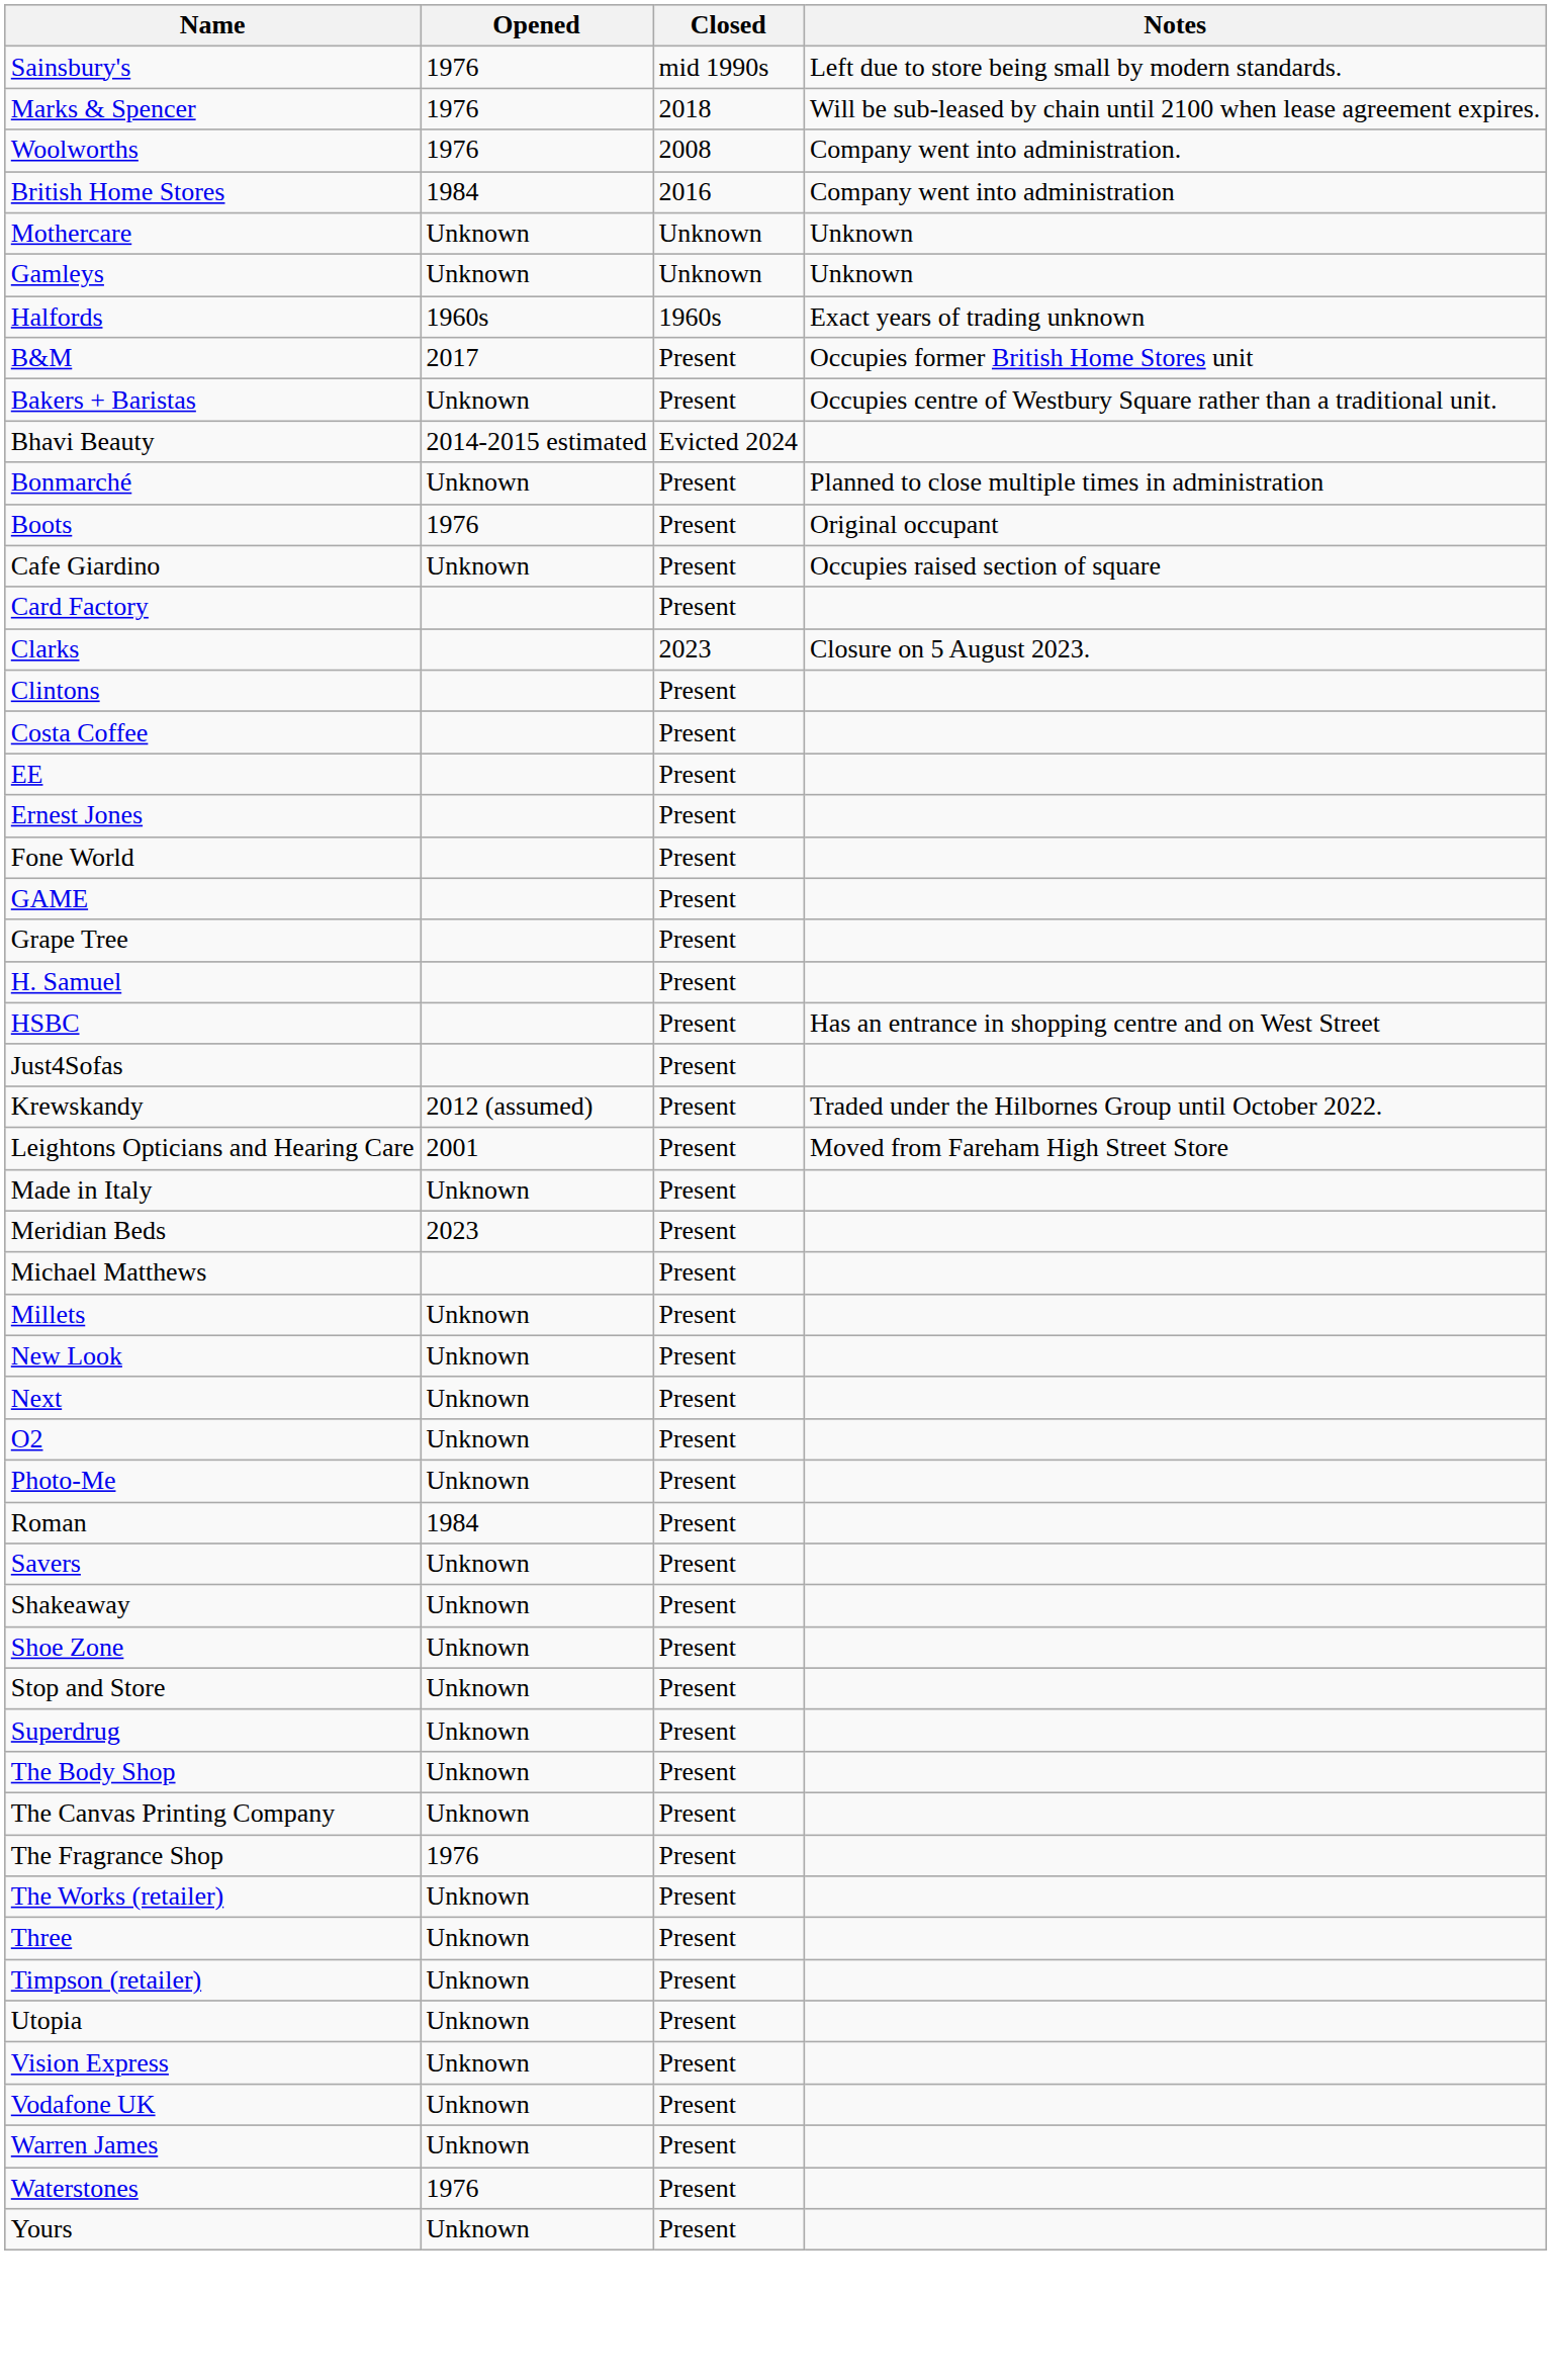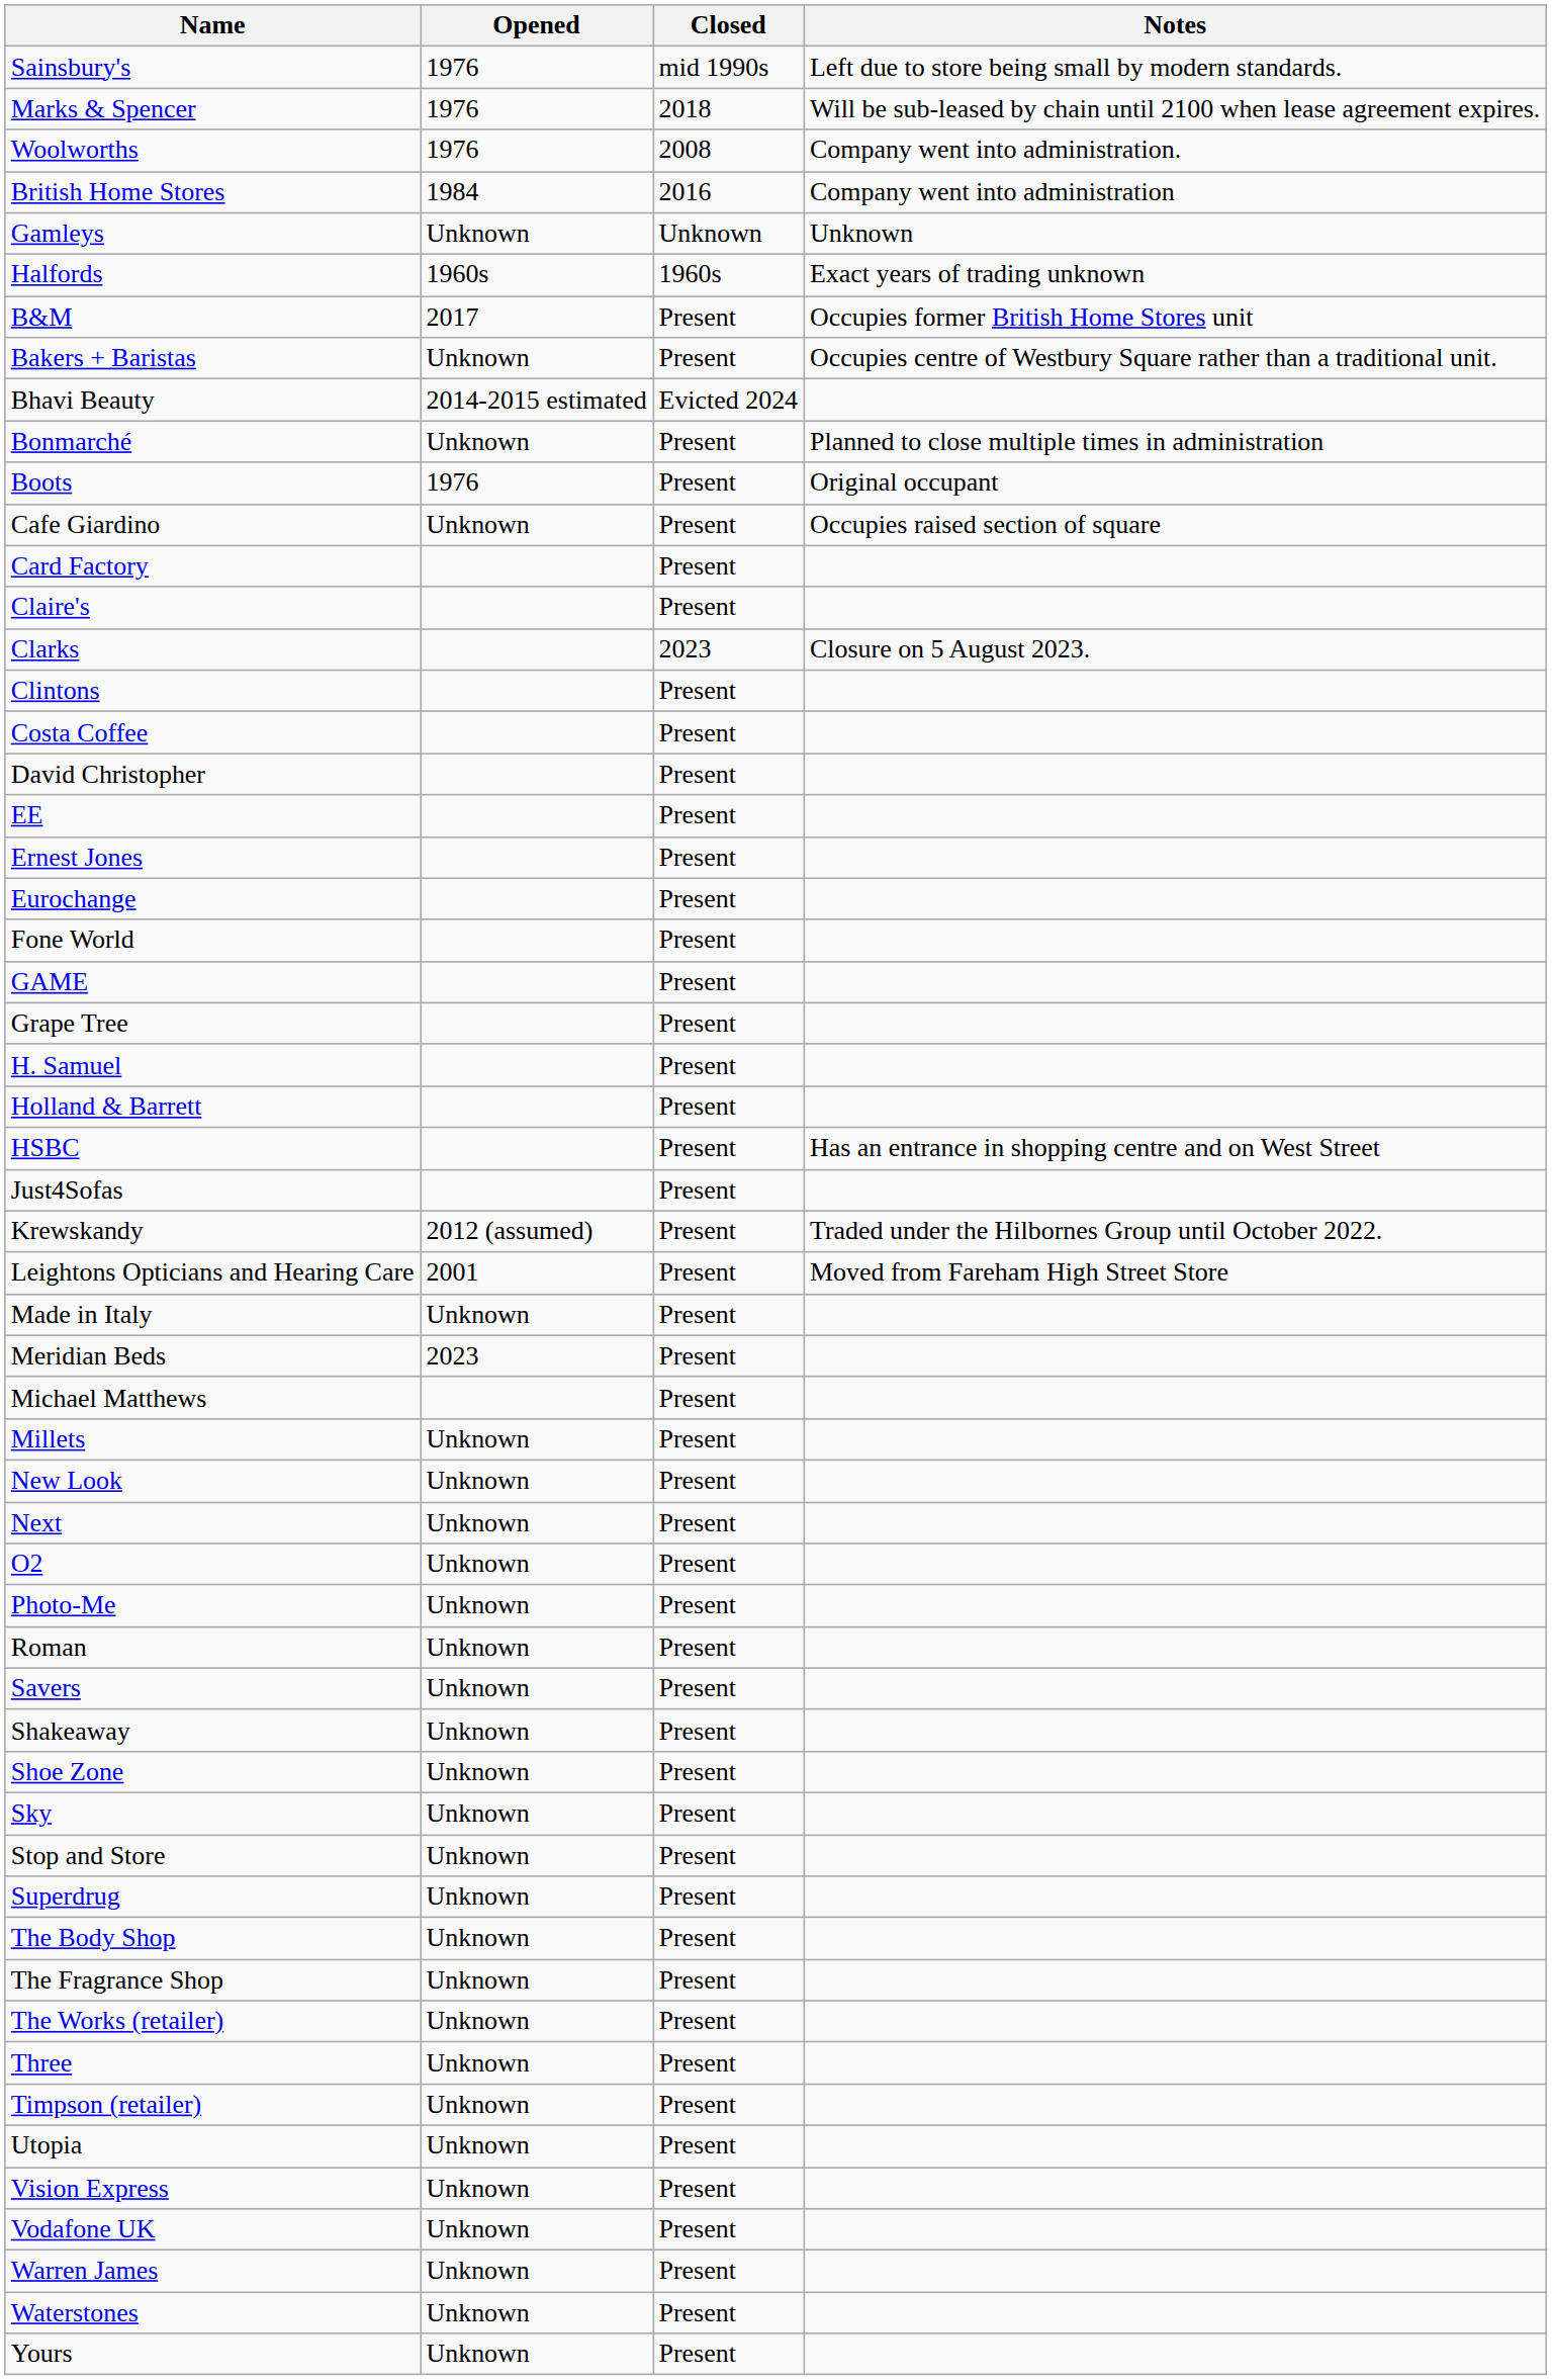 <table class="wikitable mw-collapsible mw-collapsed">
 <tr>
 <th>Name</th>
 <th>Opened</th>
 <th>Closed</th>
 <th>Notes</th>
 </tr>
 <tr>
 <td><a href='#'>Sainsbury's</a></td>
 <td>1976</td>
 <td>mid 1990s</td>
 <td>Left due to store being small by modern standards.</td>
 </tr>
 <tr>
 <td><a href='#'>Marks & Spencer</a></td>
 <td>1976</td>
 <td>2018</td>
 <td>Will be sub-leased by chain until 2100 when lease agreement expires.</td>
 </tr>
 <tr>
 <td><a href='#'>Woolworths</a></td>
 <td>1976</td>
 <td>2008</td>
 <td>Company went into administration.</td>
 </tr>
 <tr>
 <td><a href='#'>British Home Stores</a></td>
 <td>1984</td>
 <td>2016</td>
 <td>Company went into administration</td>
-</tr>
-<tr>
-<td><a href='#'>Mothercare</a></td>
-<td>Unknown</td>
-<td>Unknown</td>
-<td>Unknown</td>
 </tr>
 <tr>
 <td><a href='#'>Gamleys</a></td>
 <td>Unknown</td>
 <td>Unknown</td>
 <td>Unknown</td>
 </tr>
 <tr>
 <td><a href='#'>Halfords</a></td>
 <td>1960s</td>
 <td>1960s</td>
 <td>Exact years of trading unknown</td>
 </tr>
 <tr>
 <td><a href='#'>B&M</a></td>
 <td>2017</td>
 <td>Present</td>
 <td>Occupies former <a href='#'>British Home Stores</a> unit</td>
 </tr>
 <tr>
 <td><a href='#'>Bakers + Baristas</a></td>
 <td>Unknown</td>
 <td>Present</td>
 <td>Occupies centre of Westbury Square rather than a traditional unit.</td>
 </tr>
 <tr>
 <td>Bhavi Beauty</td>
 <td>2014-2015 estimated</td>
 <td>Evicted 2024</td>
 <td></td>
 </tr>
 <tr>
 <td><a href='#'>Bonmarché</a></td>
 <td>Unknown</td>
 <td>Present</td>
 <td>Planned to close multiple times in administration</td>
 </tr>
 <tr>
 <td><a href='#'>Boots</a></td>
 <td>1976</td>
 <td>Present</td>
 <td>Original occupant</td>
 </tr>
 <tr>
 <td>Cafe Giardino</td>
 <td>Unknown</td>
 <td>Present</td>
 <td>Occupies raised section of square</td>
 </tr>
 <tr>
 <td><a href='#'>Card Factory</a></td>
 <td></td>
 <td>Present</td>
 <td></td>
 </tr>
 <tr>
+<td><a href='#'>Claire's</a></td>
+<td></td>
+<td>Present</td>
+<td></td>
+</tr>
+<tr>
 <td><a href='#'>Clarks</a></td>
 <td></td>
 <td>2023</td>
 <td>Closure on 5 August 2023.</td>
 </tr>
 <tr>
 <td><a href='#'>Clintons</a></td>
 <td></td>
 <td>Present</td>
 <td></td>
 </tr>
 <tr>
 <td><a href='#'>Costa Coffee</a></td>
 <td></td>
 <td>Present</td>
 <td></td>
 </tr>
 <tr>
+<td>David Christopher</td>
+<td></td>
+<td>Present</td>
+<td></td>
+</tr>
+<tr>
 <td><a href='#'>EE</a></td>
 <td></td>
 <td>Present</td>
 <td></td>
 </tr>
 <tr>
 <td><a href='#'>Ernest Jones</a></td>
+<td></td>
+<td>Present</td>
+<td></td>
+</tr>
+<tr>
+<td><a href='#'>Eurochange</a></td>
 <td></td>
 <td>Present</td>
 <td></td>
 </tr>
 <tr>
 <td>Fone World</td>
 <td></td>
 <td>Present</td>
 <td></td>
 </tr>
 <tr>
 <td><a href='#'>GAME</a></td>
 <td></td>
 <td>Present</td>
 <td></td>
 </tr>
 <tr>
 <td>Grape Tree</td>
 <td></td>
 <td>Present</td>
 <td></td>
 </tr>
 <tr>
 <td><a href='#'>H. Samuel</a></td>
+<td></td>
+<td>Present</td>
+<td></td>
+</tr>
+<tr>
+<td><a href='#'>Holland & Barrett</a></td>
 <td></td>
 <td>Present</td>
 <td></td>
 </tr>
 <tr>
 <td><a href='#'>HSBC</a></td>
 <td></td>
 <td>Present</td>
 <td>Has an entrance in shopping centre and on West Street</td>
 </tr>
 <tr>
 <td>Just4Sofas</td>
 <td></td>
 <td>Present</td>
 <td></td>
 </tr>
 <tr>
 <td>Krewskandy</td>
 <td>2012 (assumed)</td>
 <td>Present</td>
 <td>Traded under the Hilbornes Group until October 2022.</td>
 </tr>
 <tr>
 <td>Leightons Opticians and Hearing Care</td>
 <td>2001</td>
 <td>Present</td>
 <td>Moved from Fareham High Street Store</td>
 </tr>
 <tr>
 <td>Made in Italy</td>
 <td>Unknown</td>
 <td>Present</td>
 <td></td>
 </tr>
 <tr>
 <td>Meridian Beds</td>
 <td>2023</td>
 <td>Present</td>
 <td></td>
 </tr>
 <tr>
 <td>Michael Matthews</td>
 <td></td>
 <td>Present</td>
 <td></td>
 </tr>
 <tr>
 <td><a href='#'>Millets</a></td>
 <td>Unknown</td>
 <td>Present</td>
 <td></td>
 </tr>
 <tr>
 <td><a href='#'>New Look</a></td>
 <td>Unknown</td>
 <td>Present</td>
 <td></td>
 </tr>
 <tr>
 <td><a href='#'>Next</a></td>
 <td>Unknown</td>
 <td>Present</td>
 <td></td>
 </tr>
 <tr>
 <td><a href='#'>O2</a></td>
 <td>Unknown</td>
 <td>Present</td>
 <td></td>
 </tr>
 <tr>
 <td><a href='#'>Photo-Me</a></td>
 <td>Unknown</td>
 <td>Present</td>
 <td></td>
 </tr>
 <tr>
 <td>Roman</td>
-<td>1984</td>
+<td>Unknown</td>
 <td>Present</td>
 <td></td>
 </tr>
 <tr>
 <td><a href='#'>Savers</a></td>
 <td>Unknown</td>
 <td>Present</td>
 <td></td>
 </tr>
 <tr>
 <td>Shakeaway</td>
 <td>Unknown</td>
 <td>Present</td>
 <td></td>
 </tr>
 <tr>
 <td><a href='#'>Shoe Zone</a></td>
+<td>Unknown</td>
+<td>Present</td>
+<td></td>
+</tr>
+<tr>
+<td><a href='#'>Sky</a></td>
 <td>Unknown</td>
 <td>Present</td>
 <td></td>
 </tr>
 <tr>
 <td>Stop and Store</td>
 <td>Unknown</td>
 <td>Present</td>
 <td></td>
 </tr>
 <tr>
 <td><a href='#'>Superdrug</a></td>
 <td>Unknown</td>
 <td>Present</td>
 <td></td>
 </tr>
 <tr>
 <td><a href='#'>The Body Shop</a></td>
 <td>Unknown</td>
 <td>Present</td>
 <td></td>
 </tr>
 <tr>
-<td>The Canvas Printing Company</td>
+<td>The Fragrance Shop</td>
 <td>Unknown</td>
-<td>Present</td>
-<td></td>
-</tr>
-<tr>
-<td>The Fragrance Shop</td>
-<td>1976</td>
 <td>Present</td>
 <td></td>
 </tr>
 <tr>
 <td><a href='#'>The Works (retailer)</a></td>
 <td>Unknown</td>
 <td>Present</td>
 <td></td>
 </tr>
 <tr>
 <td><a href='#'>Three</a></td>
 <td>Unknown</td>
 <td>Present</td>
 <td></td>
 </tr>
 <tr>
 <td><a href='#'>Timpson (retailer)</a></td>
 <td>Unknown</td>
 <td>Present</td>
 <td></td>
 </tr>
 <tr>
 <td>Utopia</td>
 <td>Unknown</td>
 <td>Present</td>
 <td></td>
 </tr>
 <tr>
 <td><a href='#'>Vision Express</a></td>
 <td>Unknown</td>
 <td>Present</td>
 <td></td>
 </tr>
 <tr>
 <td><a href='#'>Vodafone UK</a></td>
 <td>Unknown</td>
 <td>Present</td>
 <td></td>
 </tr>
 <tr>
 <td><a href='#'>Warren James</a></td>
 <td>Unknown</td>
 <td>Present</td>
 <td></td>
 </tr>
 <tr>
 <td><a href='#'>Waterstones</a></td>
-<td>1976</td>
+<td>Unknown</td>
 <td>Present</td>
 <td></td>
 </tr>
 <tr>
 <td>Yours</td>
 <td>Unknown</td>
 <td>Present</td>
 <td></td>
 </tr>
 </table>
